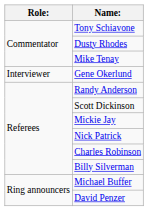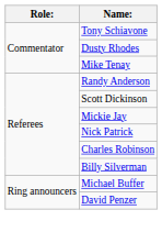 <table class=wikitable style="font-size:90%; margin: 0.5em 0 0.5em 1em; float: right; clear: right;">
 <tr>
 <th>Role:</th>
 <th>Name:</th>
 </tr>
 <tr>
 <td rowspan=3>Commentator</td>
 <td><a href='#'>Tony Schiavone</a></td>
 </tr>
 <tr>
 <td><a href='#'>Dusty Rhodes</a></td>
 </tr>
 <tr>
 <td><a href='#'>Mike Tenay</a></td>
-</tr>
-<tr>
-<td>Interviewer</td>
-<td><a href='#'>Gene Okerlund</a></td>
 </tr>
 <tr>
 <td rowspan=6>Referees</td>
 <td><a href='#'>Randy Anderson</a></td>
 </tr>
 <tr>
 <td>Scott Dickinson</td>
 </tr>
 <tr>
 <td><a href='#'>Mickie Jay</a></td>
 </tr>
 <tr>
 <td><a href='#'>Nick Patrick</a></td>
 </tr>
 <tr>
 <td><a href='#'>Charles Robinson</a></td>
 </tr>
 <tr>
 <td><a href='#'>Billy Silverman</a></td>
 </tr>
 <tr>
 <td rowspan=2>Ring announcers</td>
 <td><a href='#'>Michael Buffer</a></td>
 </tr>
 <tr>
 <td><a href='#'>David Penzer</a></td>
 </tr>
 </table>
